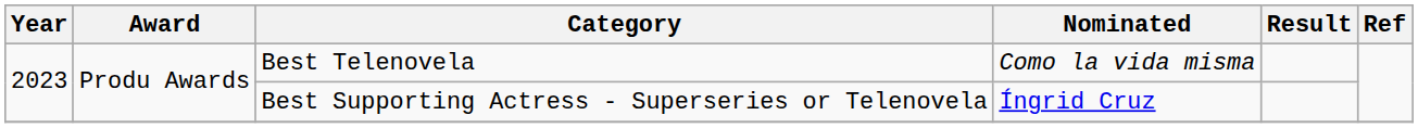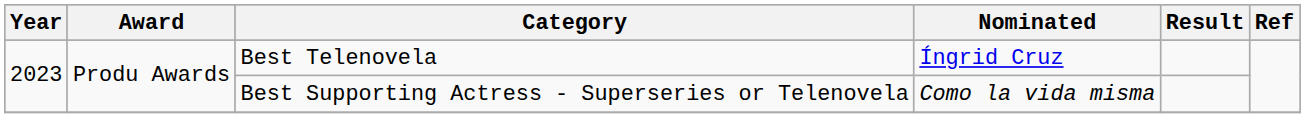 <table class="wikitable plainrowheaders">
 <tr>
 <th scope="col">Year</th>
 <th scope="col">Award</th>
 <th scope="col">Category</th>
 <th scope="col">Nominated</th>
 <th scope="col">Result</th>
 <th scope="col">Ref</th>
 </tr>
 <tr>
 <td rowspan="2">2023</td>
 <td rowspan="2">Produ Awards</td>
 <td>Best Telenovela</td>
-<td><em>Como la vida misma</em></td>
+<td><a href='#'>Íngrid Cruz</a></td>
 <td></td>
 <td align="center" rowspan="2"></td>
 </tr>
 <tr>
 <td>Best Supporting Actress - Superseries or Telenovela</td>
-<td><a href='#'>Íngrid Cruz</a></td>
+<td><em>Como la vida misma</em></td>
 <td></td>
 </tr>
 <tr>
 </tr>
 </table>
